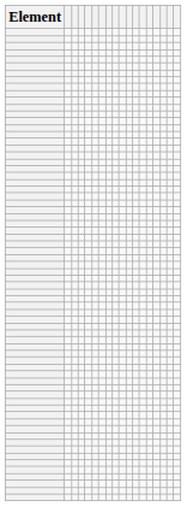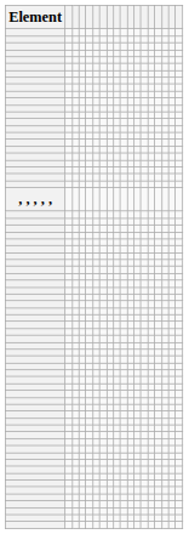 <table class="wikitable sortable sticky-header">
 <tr>
 <th>Element</th>
 <th></th>
 <th></th>
 <th></th>
 <th></th>
 <th></th>
 <th></th>
 <th></th>
 <th></th>
 <th></th>
 <th></th>
 <th></th>
 <th></th>
 <th></th>
 <th></th>
 <th></th>
 <th></th>
 <th></th>
 </tr>
 <tr>
 <th></th>
 <td></td>
 <td></td>
 <td></td>
 <td></td>
 <td></td>
 <td></td>
 <td></td>
 <td></td>
 <td></td>
 <td></td>
 <td></td>
 <td></td>
 <td></td>
 <td></td>
 <td></td>
 <td></td>
 <td></td>
 </tr>
 <tr>
 <th></th>
 <td></td>
 <td></td>
 <td></td>
 <td></td>
 <td></td>
 <td></td>
 <td></td>
 <td></td>
 <td></td>
 <td></td>
 <td></td>
 <td></td>
 <td></td>
 <td></td>
 <td></td>
 <td></td>
 <td></td>
 </tr>
 <tr>
 <th></th>
 <td></td>
 <td></td>
 <td></td>
 <td></td>
 <td></td>
 <td></td>
 <td></td>
 <td></td>
 <td></td>
 <td></td>
 <td></td>
 <td></td>
 <td></td>
 <td></td>
 <td></td>
 <td></td>
 <td></td>
 </tr>
 <tr>
 <th></th>
 <td></td>
 <td></td>
 <td></td>
 <td></td>
 <td></td>
 <td></td>
 <td></td>
 <td></td>
 <td></td>
 <td></td>
 <td></td>
 <td></td>
 <td></td>
 <td></td>
 <td></td>
 <td></td>
 <td></td>
 </tr>
 <tr>
 <th></th>
 <td></td>
 <td></td>
 <td></td>
 <td></td>
 <td></td>
 <td></td>
 <td></td>
 <td></td>
 <td></td>
 <td></td>
 <td></td>
 <td></td>
 <td></td>
 <td></td>
 <td></td>
 <td></td>
 <td></td>
 </tr>
 <tr>
 <th></th>
 <td></td>
 <td></td>
 <td></td>
 <td></td>
 <td></td>
 <td></td>
 <td></td>
 <td></td>
 <td></td>
 <td></td>
 <td></td>
 <td></td>
 <td></td>
 <td></td>
 <td></td>
 <td></td>
 <td></td>
 </tr>
 <tr>
 <th></th>
 <td></td>
 <td></td>
 <td></td>
 <td></td>
 <td></td>
 <td></td>
 <td></td>
 <td></td>
 <td></td>
 <td></td>
 <td></td>
 <td></td>
 <td></td>
 <td></td>
 <td></td>
 <td></td>
 <td></td>
 </tr>
 <tr>
 <th></th>
 <td></td>
 <td></td>
 <td></td>
 <td></td>
 <td></td>
 <td></td>
 <td></td>
 <td></td>
 <td></td>
 <td></td>
 <td></td>
 <td></td>
 <td></td>
 <td></td>
 <td></td>
 <td></td>
 <td></td>
 </tr>
 <tr>
 <th></th>
 <td></td>
 <td></td>
 <td></td>
 <td></td>
 <td></td>
 <td></td>
 <td></td>
 <td></td>
 <td></td>
 <td></td>
 <td></td>
 <td></td>
 <td></td>
 <td></td>
 <td></td>
 <td></td>
 <td></td>
 </tr>
 <tr>
 <th></th>
 <td></td>
 <td></td>
 <td></td>
 <td></td>
 <td></td>
 <td></td>
 <td></td>
 <td></td>
 <td></td>
 <td></td>
 <td></td>
 <td></td>
 <td></td>
 <td></td>
 <td></td>
 <td></td>
 <td></td>
 </tr>
 <tr>
 <th></th>
 <td></td>
 <td></td>
 <td></td>
 <td></td>
 <td></td>
 <td></td>
 <td></td>
 <td></td>
 <td></td>
 <td></td>
 <td></td>
 <td></td>
 <td></td>
 <td></td>
 <td></td>
 <td></td>
 <td></td>
 </tr>
 <tr>
 <th></th>
 <td></td>
 <td></td>
 <td></td>
 <td></td>
 <td></td>
 <td></td>
 <td></td>
 <td></td>
 <td></td>
 <td></td>
 <td></td>
 <td></td>
 <td></td>
 <td></td>
 <td></td>
 <td></td>
 <td></td>
 </tr>
 <tr>
 <th></th>
 <td></td>
 <td></td>
 <td></td>
 <td></td>
 <td></td>
 <td></td>
 <td></td>
 <td></td>
 <td></td>
 <td></td>
 <td></td>
 <td></td>
 <td></td>
 <td></td>
 <td></td>
 <td></td>
 <td></td>
 </tr>
 <tr>
 <th></th>
 <td></td>
 <td></td>
 <td></td>
 <td></td>
 <td></td>
 <td></td>
 <td></td>
 <td></td>
 <td></td>
 <td></td>
 <td></td>
 <td></td>
 <td></td>
 <td></td>
 <td></td>
 <td></td>
 <td></td>
 </tr>
 <tr>
 <th></th>
 <td></td>
 <td></td>
 <td></td>
 <td></td>
 <td></td>
 <td></td>
 <td></td>
 <td></td>
 <td></td>
 <td></td>
 <td></td>
 <td></td>
 <td></td>
 <td></td>
 <td></td>
 <td></td>
 <td></td>
 </tr>
 <tr>
 <th></th>
 <td></td>
 <td></td>
 <td></td>
 <td></td>
 <td></td>
 <td></td>
 <td></td>
 <td></td>
 <td></td>
 <td></td>
 <td></td>
 <td></td>
 <td></td>
 <td></td>
 <td></td>
 <td></td>
 <td></td>
 </tr>
 <tr>
 <th></th>
 <td></td>
 <td></td>
 <td></td>
 <td></td>
 <td></td>
 <td></td>
 <td></td>
 <td></td>
 <td></td>
 <td></td>
 <td></td>
 <td></td>
 <td></td>
 <td></td>
 <td></td>
 <td></td>
 <td></td>
 </tr>
 <tr>
 <th></th>
 <td></td>
 <td></td>
 <td></td>
 <td></td>
 <td></td>
 <td></td>
 <td></td>
 <td></td>
 <td></td>
 <td></td>
 <td></td>
 <td></td>
 <td></td>
 <td></td>
 <td></td>
 <td></td>
 <td></td>
 </tr>
 <tr>
 <th></th>
 <td></td>
 <td></td>
 <td></td>
 <td></td>
 <td></td>
 <td></td>
 <td></td>
 <td></td>
 <td></td>
 <td></td>
 <td></td>
 <td></td>
 <td></td>
 <td></td>
 <td></td>
 <td></td>
 <td></td>
 </tr>
 <tr>
 <th></th>
 <td></td>
 <td></td>
 <td></td>
 <td></td>
 <td></td>
 <td></td>
 <td></td>
 <td></td>
 <td></td>
 <td></td>
 <td></td>
 <td></td>
 <td></td>
 <td></td>
 <td></td>
 <td></td>
 <td></td>
 </tr>
 <tr>
 <th></th>
 <td></td>
 <td></td>
 <td></td>
 <td></td>
 <td></td>
 <td></td>
 <td></td>
 <td></td>
 <td></td>
 <td></td>
 <td></td>
 <td></td>
 <td></td>
 <td></td>
 <td></td>
 <td></td>
 <td></td>
 </tr>
 <tr>
 <th></th>
 <td></td>
 <td></td>
 <td></td>
 <td></td>
 <td></td>
 <td></td>
 <td></td>
 <td></td>
 <td></td>
 <td></td>
 <td></td>
 <td></td>
 <td></td>
 <td></td>
 <td></td>
 <td></td>
 <td></td>
 </tr>
 <tr>
 <th></th>
+<td></td>
+<td></td>
+<td></td>
+<td></td>
+<td></td>
+<td></td>
+<td></td>
+<td></td>
+<td></td>
+<td></td>
+<td></td>
+<td></td>
+<td></td>
+<td></td>
+<td></td>
+<td></td>
+<td></td>
+</tr>
+<tr>
+<th>, , , , , </th>
 <td></td>
 <td></td>
 <td></td>
 <td></td>
 <td></td>
 <td></td>
 <td></td>
 <td></td>
 <td></td>
 <td></td>
 <td></td>
 <td></td>
 <td></td>
 <td></td>
 <td></td>
 <td></td>
 <td></td>
 </tr>
 <tr>
 <th></th>
 <td></td>
 <td></td>
 <td></td>
 <td></td>
 <td></td>
 <td></td>
 <td></td>
 <td></td>
 <td></td>
 <td></td>
 <td></td>
 <td></td>
 <td></td>
 <td></td>
 <td></td>
 <td></td>
 <td></td>
 </tr>
 <tr>
 <th></th>
 <td></td>
 <td></td>
 <td></td>
 <td></td>
 <td></td>
 <td></td>
 <td></td>
 <td></td>
 <td></td>
 <td></td>
 <td></td>
 <td></td>
 <td></td>
 <td></td>
 <td></td>
 <td></td>
 <td></td>
 </tr>
 <tr>
 <th></th>
 <td></td>
 <td></td>
 <td></td>
 <td></td>
 <td></td>
 <td></td>
 <td></td>
 <td></td>
 <td></td>
 <td></td>
 <td></td>
 <td></td>
 <td></td>
 <td></td>
 <td></td>
 <td></td>
 <td></td>
 </tr>
 <tr>
 <th></th>
 <td></td>
 <td></td>
 <td></td>
 <td></td>
 <td></td>
 <td></td>
 <td></td>
 <td></td>
 <td></td>
 <td></td>
 <td></td>
 <td></td>
 <td></td>
 <td></td>
 <td></td>
 <td></td>
 <td></td>
 </tr>
 <tr>
 <th></th>
 <td></td>
 <td></td>
 <td></td>
 <td></td>
 <td></td>
 <td></td>
 <td></td>
 <td></td>
 <td></td>
 <td></td>
 <td></td>
 <td></td>
 <td></td>
 <td></td>
 <td></td>
 <td></td>
 <td></td>
 </tr>
 <tr>
 <th></th>
 <td></td>
 <td></td>
 <td></td>
 <td></td>
 <td></td>
 <td></td>
 <td></td>
 <td></td>
 <td></td>
 <td></td>
 <td></td>
 <td></td>
 <td></td>
 <td></td>
 <td></td>
 <td></td>
 <td></td>
 </tr>
 <tr>
 <th></th>
 <td></td>
 <td></td>
 <td></td>
 <td></td>
 <td></td>
 <td></td>
 <td></td>
 <td></td>
 <td></td>
 <td></td>
 <td></td>
 <td></td>
 <td></td>
 <td></td>
 <td></td>
 <td></td>
 <td></td>
 </tr>
 <tr>
 <th></th>
 <td></td>
 <td></td>
 <td></td>
 <td></td>
 <td></td>
 <td></td>
 <td></td>
 <td></td>
 <td></td>
 <td></td>
 <td></td>
 <td></td>
 <td></td>
 <td></td>
 <td></td>
 <td></td>
 <td></td>
 </tr>
 <tr>
 <th></th>
 <td></td>
 <td></td>
 <td></td>
 <td></td>
 <td></td>
 <td></td>
 <td></td>
 <td></td>
 <td></td>
 <td></td>
 <td></td>
 <td></td>
 <td></td>
 <td></td>
 <td></td>
 <td></td>
 <td></td>
 </tr>
 <tr>
 <th></th>
 <td></td>
 <td></td>
 <td></td>
 <td></td>
 <td></td>
 <td></td>
 <td></td>
 <td></td>
 <td></td>
 <td></td>
 <td></td>
 <td></td>
 <td></td>
 <td></td>
 <td></td>
 <td></td>
 <td></td>
 </tr>
 <tr>
 <th></th>
 <td></td>
 <td></td>
 <td></td>
 <td></td>
 <td></td>
 <td></td>
 <td></td>
 <td></td>
 <td></td>
 <td></td>
 <td></td>
 <td></td>
 <td></td>
 <td></td>
 <td></td>
 <td></td>
 <td></td>
 </tr>
 <tr>
 <th></th>
 <td></td>
 <td></td>
 <td></td>
 <td></td>
 <td></td>
 <td></td>
 <td></td>
 <td></td>
 <td></td>
 <td></td>
 <td></td>
 <td></td>
 <td></td>
 <td></td>
 <td></td>
 <td></td>
 <td></td>
 </tr>
 <tr>
 <th></th>
 <td></td>
 <td></td>
 <td></td>
 <td></td>
 <td></td>
 <td></td>
 <td></td>
 <td></td>
 <td></td>
 <td></td>
 <td></td>
 <td></td>
 <td></td>
 <td></td>
 <td></td>
 <td></td>
 <td></td>
 </tr>
 <tr>
 <th></th>
 <td></td>
 <td></td>
 <td></td>
 <td></td>
 <td></td>
 <td></td>
 <td></td>
 <td></td>
 <td></td>
 <td></td>
 <td></td>
 <td></td>
 <td></td>
 <td></td>
 <td></td>
 <td></td>
 <td></td>
 </tr>
 <tr>
 <th></th>
 <td></td>
 <td></td>
 <td></td>
 <td></td>
 <td></td>
 <td></td>
 <td></td>
 <td></td>
 <td></td>
 <td></td>
 <td></td>
 <td></td>
 <td></td>
 <td></td>
 <td></td>
 <td></td>
 <td></td>
 </tr>
 <tr>
 <th></th>
 <td></td>
 <td></td>
 <td></td>
 <td></td>
 <td></td>
 <td></td>
 <td></td>
 <td></td>
 <td></td>
 <td></td>
 <td></td>
 <td></td>
 <td></td>
 <td></td>
 <td></td>
 <td></td>
 <td></td>
 </tr>
 <tr>
 <th></th>
 <td></td>
 <td></td>
 <td></td>
 <td></td>
 <td></td>
 <td></td>
 <td></td>
 <td></td>
 <td></td>
 <td></td>
 <td></td>
 <td></td>
 <td></td>
 <td></td>
 <td></td>
 <td></td>
 <td></td>
 </tr>
 <tr>
 <th></th>
 <td></td>
 <td></td>
 <td></td>
 <td></td>
 <td></td>
 <td></td>
 <td></td>
 <td></td>
 <td></td>
 <td></td>
 <td></td>
 <td></td>
 <td></td>
 <td></td>
 <td></td>
 <td></td>
 <td></td>
 </tr>
 <tr>
 <th></th>
 <td></td>
 <td></td>
 <td></td>
 <td></td>
 <td></td>
 <td></td>
 <td></td>
 <td></td>
 <td></td>
 <td></td>
 <td></td>
 <td></td>
 <td></td>
 <td></td>
 <td></td>
 <td></td>
 <td></td>
 </tr>
 <tr>
 <th></th>
 <td></td>
 <td></td>
 <td></td>
 <td></td>
 <td></td>
 <td></td>
 <td></td>
 <td></td>
 <td></td>
 <td></td>
 <td></td>
 <td></td>
 <td></td>
 <td></td>
 <td></td>
 <td></td>
 <td></td>
 </tr>
 <tr>
 <th></th>
 <td></td>
 <td></td>
 <td></td>
 <td></td>
 <td></td>
 <td></td>
 <td></td>
 <td></td>
 <td></td>
 <td></td>
 <td></td>
 <td></td>
 <td></td>
 <td></td>
 <td></td>
 <td></td>
 <td></td>
 </tr>
 <tr>
 <th></th>
 <td></td>
 <td></td>
 <td></td>
 <td></td>
 <td></td>
 <td></td>
 <td></td>
 <td></td>
 <td></td>
 <td></td>
 <td></td>
 <td></td>
 <td></td>
 <td></td>
 <td></td>
 <td></td>
 <td></td>
 </tr>
 <tr>
 <th></th>
 <td></td>
 <td></td>
 <td></td>
 <td></td>
 <td></td>
 <td></td>
 <td></td>
 <td></td>
 <td></td>
 <td></td>
 <td></td>
 <td></td>
 <td></td>
 <td></td>
 <td></td>
 <td></td>
 <td></td>
 </tr>
 <tr>
 <th></th>
 <td></td>
 <td></td>
 <td></td>
 <td></td>
 <td></td>
 <td></td>
 <td></td>
 <td></td>
 <td></td>
 <td></td>
 <td></td>
 <td></td>
 <td></td>
 <td></td>
 <td></td>
 <td></td>
 <td></td>
 </tr>
 <tr>
 <th></th>
 <td></td>
 <td></td>
 <td></td>
 <td></td>
 <td></td>
 <td></td>
 <td></td>
 <td></td>
 <td></td>
 <td></td>
 <td></td>
 <td></td>
 <td></td>
 <td></td>
 <td></td>
 <td></td>
 <td></td>
 </tr>
 <tr>
 <th></th>
 <td></td>
 <td></td>
 <td></td>
 <td></td>
 <td></td>
 <td></td>
 <td></td>
 <td></td>
 <td></td>
 <td></td>
 <td></td>
 <td></td>
 <td></td>
 <td></td>
 <td></td>
 <td></td>
 <td></td>
 </tr>
 <tr>
 <th></th>
 <td></td>
 <td></td>
 <td></td>
 <td></td>
 <td></td>
 <td></td>
 <td></td>
 <td></td>
 <td></td>
 <td></td>
 <td></td>
 <td></td>
 <td></td>
 <td></td>
 <td></td>
 <td></td>
 <td></td>
 </tr>
 <tr>
 <th></th>
 <td></td>
 <td></td>
 <td></td>
 <td></td>
 <td></td>
 <td></td>
 <td></td>
 <td></td>
 <td></td>
 <td></td>
 <td></td>
 <td></td>
 <td></td>
 <td></td>
 <td></td>
 <td></td>
 <td></td>
 </tr>
 <tr>
 <th></th>
 <td></td>
 <td></td>
 <td></td>
 <td></td>
 <td></td>
 <td></td>
 <td></td>
 <td></td>
 <td></td>
 <td></td>
 <td></td>
 <td></td>
 <td></td>
 <td></td>
 <td></td>
 <td></td>
 <td></td>
 </tr>
 <tr>
 <th></th>
 <td></td>
 <td></td>
 <td></td>
 <td></td>
 <td></td>
 <td></td>
 <td></td>
 <td></td>
 <td></td>
 <td></td>
 <td></td>
 <td></td>
 <td></td>
 <td></td>
 <td></td>
 <td></td>
 <td></td>
 </tr>
 <tr>
 <th></th>
 <td></td>
 <td></td>
 <td></td>
 <td></td>
 <td></td>
 <td></td>
 <td></td>
 <td></td>
 <td></td>
 <td></td>
 <td></td>
 <td></td>
 <td></td>
 <td></td>
 <td></td>
 <td></td>
 <td></td>
 </tr>
 <tr>
 <th></th>
 <td></td>
 <td></td>
 <td></td>
 <td></td>
 <td></td>
 <td></td>
 <td></td>
 <td></td>
 <td></td>
 <td></td>
 <td></td>
 <td></td>
 <td></td>
 <td></td>
 <td></td>
 <td></td>
 <td></td>
 </tr>
 <tr>
 <th></th>
 <td></td>
 <td></td>
 <td></td>
 <td></td>
 <td></td>
 <td></td>
 <td></td>
 <td></td>
 <td></td>
 <td></td>
 <td></td>
 <td></td>
 <td></td>
 <td></td>
 <td></td>
 <td></td>
 <td></td>
 </tr>
 <tr>
 <th></th>
 <td></td>
 <td></td>
 <td></td>
 <td></td>
 <td></td>
 <td></td>
 <td></td>
 <td></td>
 <td></td>
 <td></td>
 <td></td>
 <td></td>
 <td></td>
 <td></td>
 <td></td>
 <td></td>
 <td></td>
 </tr>
 <tr>
 <th></th>
 <td></td>
 <td></td>
 <td></td>
 <td></td>
 <td></td>
 <td></td>
 <td></td>
 <td></td>
 <td></td>
 <td></td>
 <td></td>
 <td></td>
 <td></td>
 <td></td>
 <td></td>
 <td></td>
 <td></td>
 </tr>
 <tr>
 <th></th>
 <td></td>
 <td></td>
 <td></td>
 <td></td>
 <td></td>
 <td></td>
 <td></td>
 <td></td>
 <td></td>
 <td></td>
 <td></td>
 <td></td>
 <td></td>
 <td></td>
 <td></td>
 <td></td>
 <td></td>
 </tr>
 <tr>
 <th></th>
 <td></td>
 <td></td>
 <td></td>
 <td></td>
 <td></td>
 <td></td>
 <td></td>
 <td></td>
 <td></td>
 <td></td>
 <td></td>
 <td></td>
 <td></td>
 <td></td>
 <td></td>
 <td></td>
 <td></td>
 </tr>
 <tr>
 <th></th>
 <td></td>
 <td></td>
 <td></td>
 <td></td>
 <td></td>
 <td></td>
 <td></td>
 <td></td>
 <td></td>
 <td></td>
 <td></td>
 <td></td>
 <td></td>
 <td></td>
 <td></td>
 <td></td>
 <td></td>
 </tr>
 <tr>
 <th></th>
 <td></td>
 <td></td>
 <td></td>
 <td></td>
 <td></td>
 <td></td>
 <td></td>
 <td></td>
 <td></td>
 <td></td>
 <td></td>
 <td></td>
 <td></td>
 <td></td>
 <td></td>
 <td></td>
 <td></td>
 </tr>
 <tr>
 <th></th>
 <td></td>
 <td></td>
 <td></td>
 <td></td>
 <td></td>
 <td></td>
 <td></td>
 <td></td>
 <td></td>
 <td></td>
 <td></td>
 <td></td>
 <td></td>
 <td></td>
 <td></td>
 <td></td>
 <td></td>
 </tr>
 <tr>
 <th></th>
 <td></td>
 <td></td>
 <td></td>
 <td></td>
 <td></td>
 <td></td>
 <td></td>
 <td></td>
 <td></td>
 <td></td>
 <td></td>
 <td></td>
 <td></td>
 <td></td>
 <td></td>
 <td></td>
 <td></td>
 </tr>
 <tr>
 <th></th>
 <td></td>
 <td></td>
 <td></td>
 <td></td>
 <td></td>
 <td></td>
 <td></td>
 <td></td>
 <td></td>
 <td></td>
 <td></td>
 <td></td>
 <td></td>
 <td></td>
 <td></td>
 <td></td>
 <td></td>
 </tr>
 <tr>
 <th></th>
 <td></td>
 <td></td>
 <td></td>
 <td></td>
 <td></td>
 <td></td>
 <td></td>
 <td></td>
 <td></td>
 <td></td>
 <td></td>
 <td></td>
 <td></td>
 <td></td>
 <td></td>
 <td></td>
 <td></td>
 </tr>
 <tr>
 <th></th>
 <td></td>
 <td></td>
 <td></td>
 <td></td>
 <td></td>
 <td></td>
 <td></td>
 <td></td>
 <td></td>
 <td></td>
 <td></td>
 <td></td>
 <td></td>
 <td></td>
 <td></td>
 <td></td>
 <td></td>
 </tr>
 <tr>
 <th></th>
 <td></td>
 <td></td>
 <td></td>
 <td></td>
 <td></td>
 <td></td>
 <td></td>
 <td></td>
 <td></td>
 <td></td>
 <td></td>
 <td></td>
 <td></td>
 <td></td>
 <td></td>
 <td></td>
 <td></td>
 </tr>
 <tr>
 <th></th>
 <td></td>
 <td></td>
 <td></td>
 <td></td>
 <td></td>
 <td></td>
 <td></td>
 <td></td>
 <td></td>
 <td></td>
 <td></td>
 <td></td>
 <td></td>
 <td></td>
 <td></td>
 <td></td>
 <td></td>
 </tr>
 </table>
